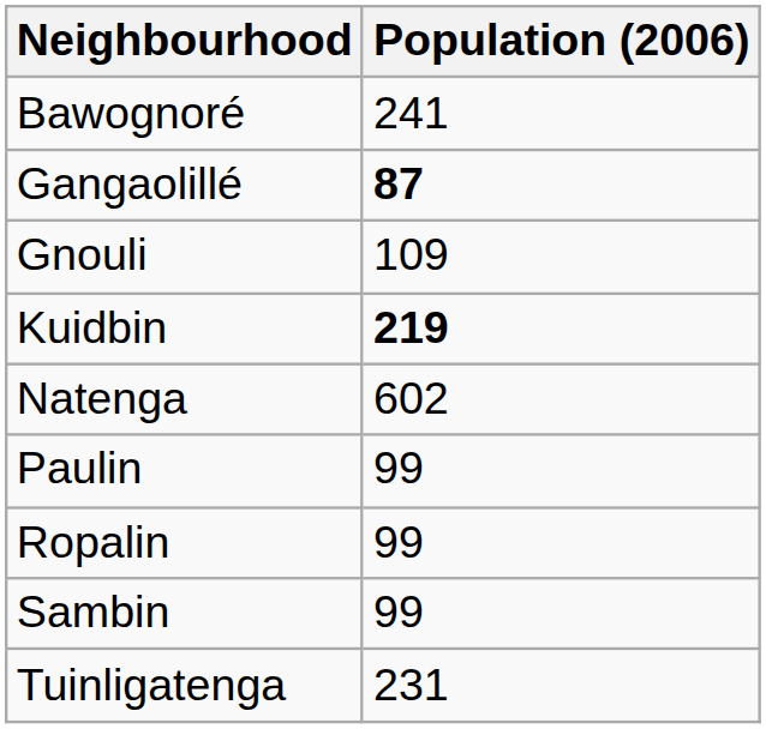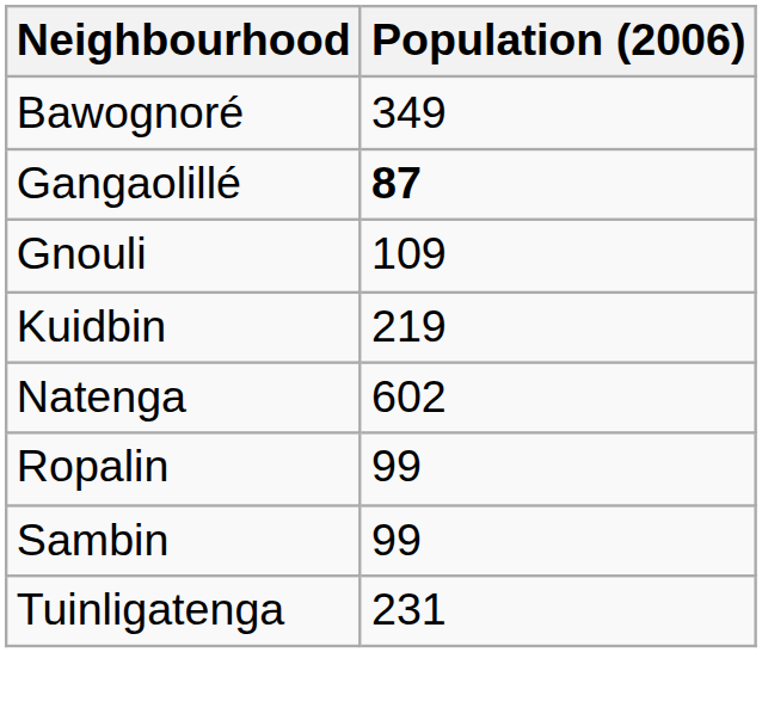 <table class="wikitable">
 <tr>
 <th>Neighbourhood</th>
 <th>Population (2006)</th>
 </tr>
 <tr>
 <td>Bawognoré</td>
-<td>241</td>
+<td>349</td>
 </tr>
 <tr>
 <td>Gangaolillé</td>
 <td><strong>87</strong></td>
 </tr>
 <tr>
 <td>Gnouli</td>
 <td>109</td>
 </tr>
 <tr>
 <td>Kuidbin</td>
-<td><strong>219</strong></td>
+<td>219</td>
 </tr>
 <tr>
 <td>Natenga</td>
 <td>602</td>
-</tr>
-<tr>
-<td>Paulin</td>
-<td>99</td>
 </tr>
 <tr>
 <td>Ropalin</td>
 <td>99</td>
 </tr>
 <tr>
 <td>Sambin</td>
 <td>99</td>
 </tr>
 <tr>
 <td>Tuinligatenga</td>
 <td>231</td>
 </tr>
 </table>
